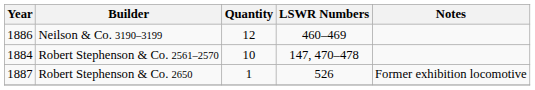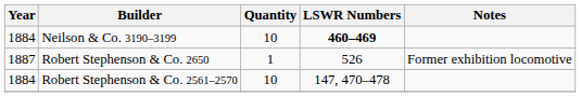 <table class="wikitable">
 <tr>
 <th>Year</th>
 <th>Builder</th>
 <th>Quantity</th>
 <th>LSWR Numbers</th>
 <th>Notes</th>
 </tr>
 <tr style="text-align:center">
-<td>1886</td>
+<td>1884</td>
 <td style="text-align:left">Neilson & Co. <small>3190–3199</small></td>
-<td>12</td>
-<td>460–469</td>
-<td></td>
-</tr>
-<tr style="text-align:center">
-<td>1884</td>
-<td style="text-align:left">Robert Stephenson & Co. <small>2561–2570</small></td>
 <td>10</td>
-<td>147, 470–478</td>
+<td><strong>460–469</strong></td>
 <td></td>
 </tr>
 <tr style="text-align:center">
 <td>1887</td>
 <td style="text-align:left">Robert Stephenson & Co. <small>2650</small></td>
 <td>1</td>
 <td>526</td>
 <td>Former exhibition locomotive</td>
 </tr>
+<tr style="text-align:center">
+<td>1884</td>
+<td style="text-align:left">Robert Stephenson & Co. <small>2561–2570</small></td>
+<td>10</td>
+<td>147, 470–478</td>
+<td></td>
+</tr>
 <tr>
 </tr>
 </table>
